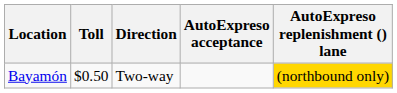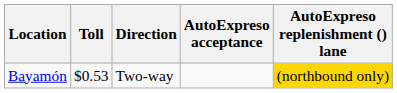 <table class="wikitable">
 <tr>
 <th>Location</th>
 <th>Toll</th>
 <th>Direction</th>
 <th>AutoExpreso <br> acceptance</th>
 <th>AutoExpreso <br> replenishment () <br> lane</th>
 </tr>
 <tr>
 <td><a href='#'>Bayamón</a></td>
-<td>$0.50</td>
+<td>$0.53</td>
 <td>Two-way</td>
 <td></td>
 <td style="background: gold;"> (northbound only)</td>
 </tr>
 </table>
